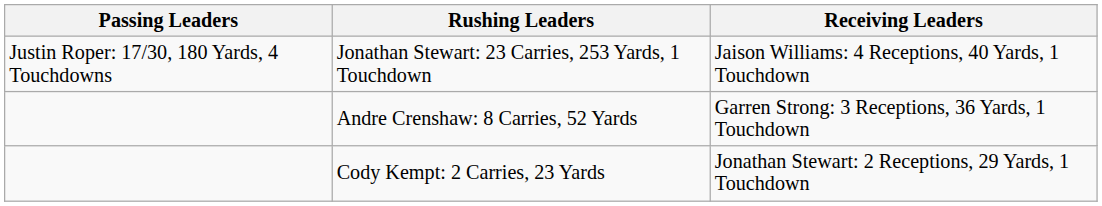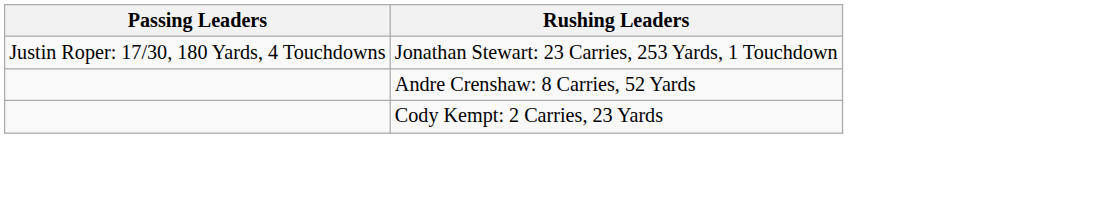 <table class="wikitable">
 <tr>
 <th>Passing Leaders</th>
 <th>Rushing Leaders</th>
-<th>Receiving Leaders</th>
 </tr>
 <tr>
 <td>Justin Roper: 17/30, 180 Yards, 4 Touchdowns</td>
 <td>Jonathan Stewart: 23 Carries, 253 Yards, 1 Touchdown</td>
-<td>Jaison Williams: 4 Receptions, 40 Yards, 1 Touchdown</td>
 </tr>
 <tr>
 <td></td>
 <td>Andre Crenshaw: 8 Carries, 52 Yards</td>
-<td>Garren Strong: 3 Receptions, 36 Yards, 1 Touchdown</td>
 </tr>
 <tr>
 <td></td>
 <td>Cody Kempt: 2 Carries, 23 Yards</td>
-<td>Jonathan Stewart: 2 Receptions, 29 Yards, 1 Touchdown</td>
 </tr>
 </table>
